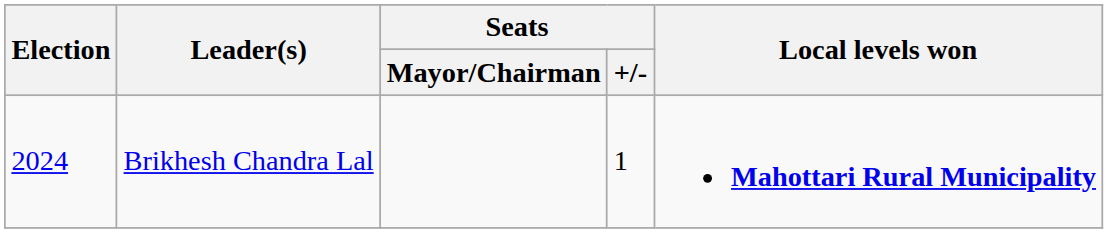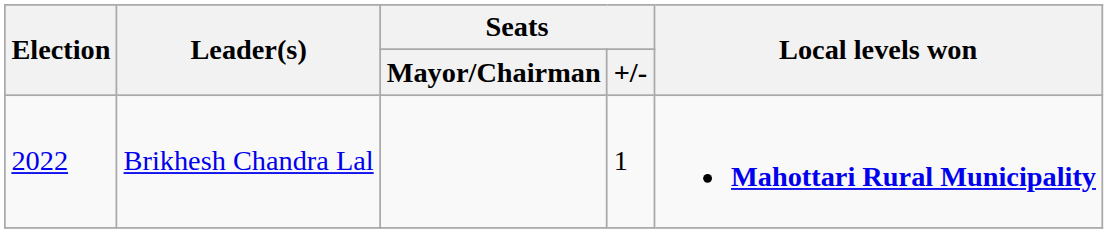 <table class="wikitable">
 <tr>
 <th rowspan="2">Election</th>
 <th rowspan="2">Leader(s)</th>
 <th colspan="2">Seats</th>
 <th rowspan="2">Local levels won</th>
 </tr>
 <tr>
 <th>Mayor/Chairman</th>
 <th>+/-</th>
 </tr>
 <tr>
-<td><a href='#'>2024</a></td>
+<td><a href='#'>2022</a></td>
 <td><a href='#'>Brikhesh Chandra Lal</a></td>
 <td></td>
 <td>1</td>
 <td><strong><br><ul><li><a href='#'>Mahottari Rural Municipality</a></li></ul></strong></td>
 </tr>
 </table>
